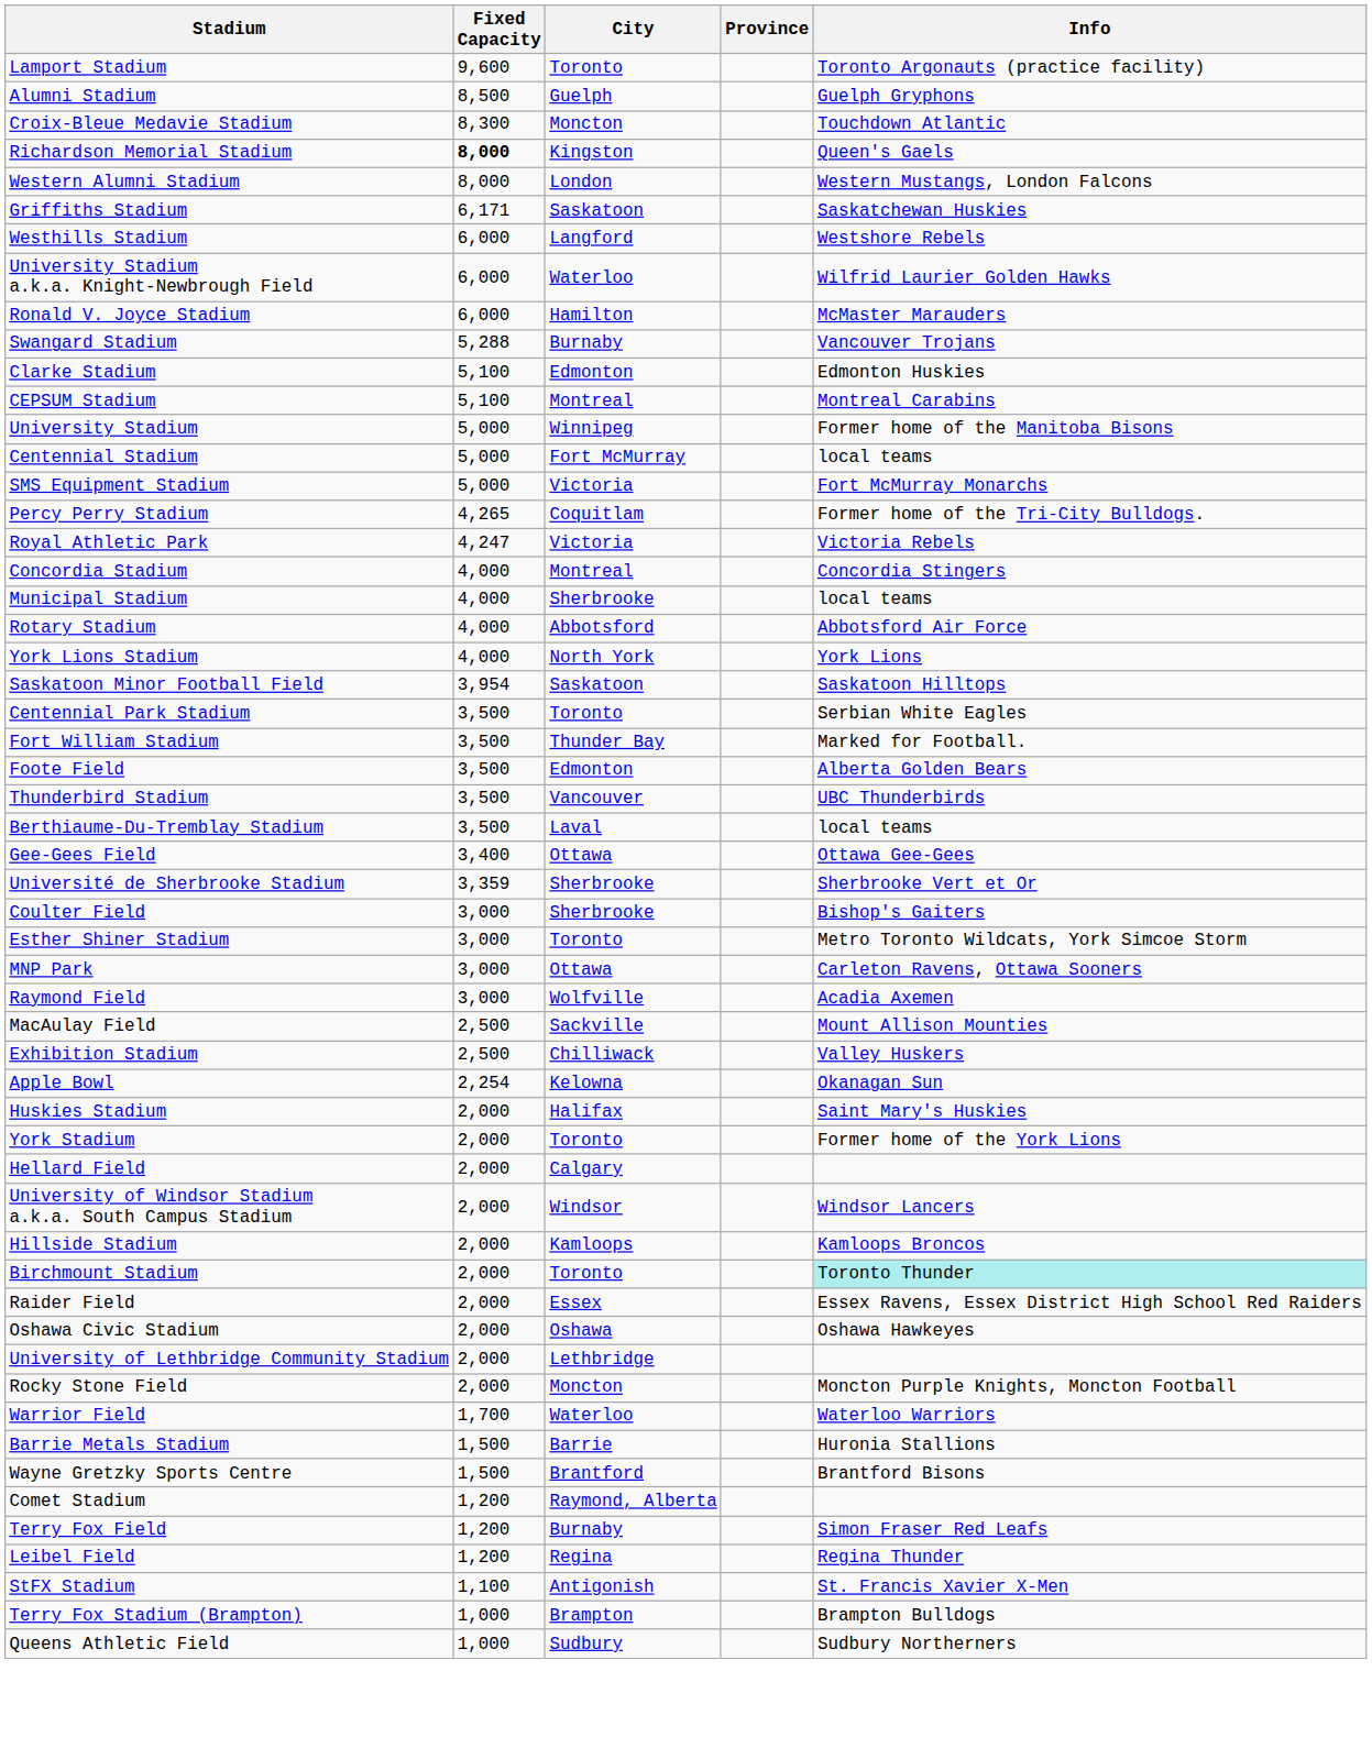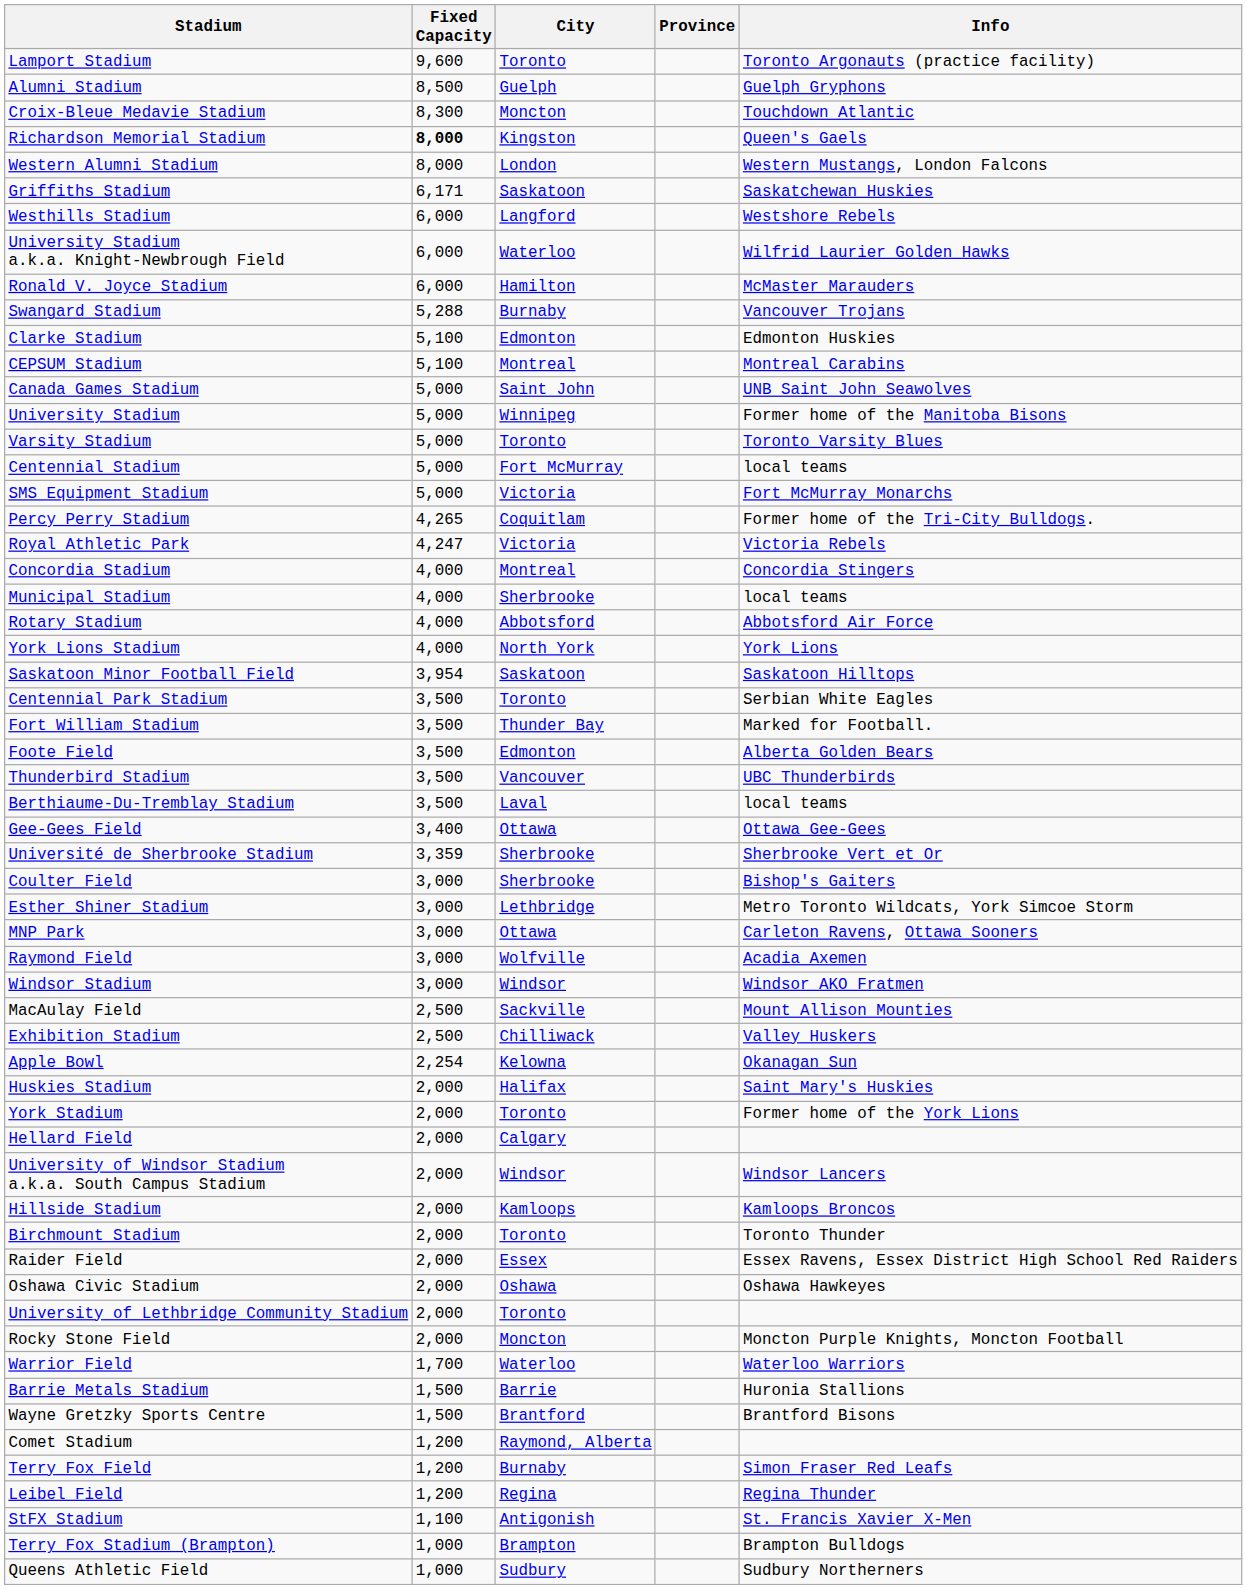 <table class="wikitable sortable">
 <tr>
 <th>Stadium</th>
 <th>Fixed<br>Capacity</th>
 <th>City</th>
 <th>Province</th>
 <th>Info</th>
 </tr>
 <tr>
 <td><a href='#'>Lamport Stadium</a></td>
 <td>9,600</td>
 <td><a href='#'>Toronto</a></td>
 <td></td>
 <td><a href='#'>Toronto Argonauts</a> (practice facility)</td>
 </tr>
 <tr>
 <td><a href='#'>Alumni Stadium</a></td>
 <td>8,500</td>
 <td><a href='#'>Guelph</a></td>
 <td></td>
 <td><a href='#'>Guelph Gryphons</a></td>
 </tr>
 <tr>
 <td><a href='#'>Croix-Bleue Medavie Stadium</a></td>
 <td>8,300</td>
 <td><a href='#'>Moncton</a></td>
 <td></td>
 <td><a href='#'>Touchdown Atlantic</a></td>
 </tr>
 <tr>
 <td><a href='#'>Richardson Memorial Stadium</a></td>
 <td><strong>8,000</strong></td>
 <td><a href='#'>Kingston</a></td>
 <td></td>
 <td><a href='#'>Queen's Gaels</a></td>
 </tr>
 <tr>
 <td><a href='#'>Western Alumni Stadium</a></td>
 <td>8,000</td>
 <td><a href='#'>London</a></td>
 <td></td>
 <td><a href='#'>Western Mustangs</a>, London Falcons</td>
 </tr>
 <tr>
 <td><a href='#'>Griffiths Stadium</a></td>
 <td>6,171 </td>
 <td><a href='#'>Saskatoon</a></td>
 <td></td>
 <td><a href='#'>Saskatchewan Huskies</a></td>
 </tr>
 <tr>
 <td><a href='#'>Westhills Stadium</a></td>
 <td>6,000</td>
 <td><a href='#'>Langford</a></td>
 <td></td>
 <td><a href='#'>Westshore Rebels</a></td>
 </tr>
 <tr>
 <td><a href='#'>University Stadium</a><br>a.k.a. Knight-Newbrough Field</td>
 <td>6,000</td>
 <td><a href='#'>Waterloo</a></td>
 <td></td>
 <td><a href='#'>Wilfrid Laurier Golden Hawks</a></td>
 </tr>
 <tr>
 <td><a href='#'>Ronald V. Joyce Stadium</a></td>
 <td>6,000</td>
 <td><a href='#'>Hamilton</a></td>
 <td></td>
 <td><a href='#'>McMaster Marauders</a></td>
 </tr>
 <tr>
 <td><a href='#'>Swangard Stadium</a></td>
 <td>5,288</td>
 <td><a href='#'>Burnaby</a></td>
 <td></td>
 <td><a href='#'>Vancouver Trojans</a></td>
 </tr>
 <tr>
 <td><a href='#'>Clarke Stadium</a></td>
 <td>5,100</td>
 <td><a href='#'>Edmonton</a></td>
 <td></td>
 <td>Edmonton Huskies</td>
 </tr>
 <tr>
 <td><a href='#'>CEPSUM Stadium</a></td>
 <td>5,100</td>
 <td><a href='#'>Montreal</a></td>
 <td></td>
 <td><a href='#'>Montreal Carabins</a></td>
 </tr>
 <tr>
+<td><a href='#'>Canada Games Stadium</a></td>
+<td>5,000</td>
+<td><a href='#'>Saint John</a></td>
+<td></td>
+<td><a href='#'>UNB Saint John Seawolves</a></td>
+</tr>
+<tr>
 <td><a href='#'>University Stadium</a></td>
 <td>5,000</td>
 <td><a href='#'>Winnipeg</a></td>
 <td></td>
 <td>Former home of the <a href='#'>Manitoba Bisons</a></td>
+</tr>
+<tr>
+<td><a href='#'>Varsity Stadium</a></td>
+<td>5,000</td>
+<td><a href='#'>Toronto</a></td>
+<td></td>
+<td><a href='#'>Toronto Varsity Blues</a></td>
 </tr>
 <tr>
 <td><a href='#'>Centennial Stadium</a></td>
 <td>5,000</td>
 <td><a href='#'>Fort McMurray</a></td>
 <td></td>
 <td>local teams</td>
 </tr>
 <tr>
 <td><a href='#'>SMS Equipment Stadium</a></td>
 <td>5,000</td>
 <td><a href='#'>Victoria</a></td>
 <td></td>
 <td><a href='#'>Fort McMurray Monarchs</a></td>
 </tr>
 <tr>
 <td><a href='#'>Percy Perry Stadium</a></td>
 <td>4,265</td>
 <td><a href='#'>Coquitlam</a></td>
 <td></td>
 <td>Former home of the <a href='#'>Tri-City Bulldogs</a>.</td>
 </tr>
 <tr>
 <td><a href='#'>Royal Athletic Park</a></td>
 <td>4,247</td>
 <td><a href='#'>Victoria</a></td>
 <td></td>
 <td><a href='#'>Victoria Rebels</a></td>
 </tr>
 <tr>
 <td><a href='#'>Concordia Stadium</a></td>
 <td>4,000</td>
 <td><a href='#'>Montreal</a></td>
 <td></td>
 <td><a href='#'>Concordia Stingers</a></td>
 </tr>
 <tr>
 <td><a href='#'>Municipal Stadium</a></td>
 <td>4,000</td>
 <td><a href='#'>Sherbrooke</a></td>
 <td></td>
 <td>local teams</td>
 </tr>
 <tr>
 <td><a href='#'>Rotary Stadium</a></td>
 <td>4,000</td>
 <td><a href='#'>Abbotsford</a></td>
 <td></td>
 <td><a href='#'>Abbotsford Air Force</a></td>
 </tr>
 <tr>
 <td><a href='#'>York Lions Stadium</a></td>
 <td>4,000</td>
 <td><a href='#'>North York</a></td>
 <td></td>
 <td><a href='#'>York Lions</a></td>
 </tr>
 <tr>
 <td><a href='#'>Saskatoon Minor Football Field</a></td>
 <td>3,954</td>
 <td><a href='#'>Saskatoon</a></td>
 <td></td>
 <td><a href='#'>Saskatoon Hilltops</a></td>
 </tr>
 <tr>
 <td><a href='#'>Centennial Park Stadium</a></td>
 <td>3,500</td>
 <td><a href='#'>Toronto</a></td>
 <td></td>
 <td>Serbian White Eagles</td>
 </tr>
 <tr>
 <td><a href='#'>Fort William Stadium</a></td>
 <td>3,500</td>
 <td><a href='#'>Thunder Bay</a></td>
 <td></td>
 <td>Marked for Football.</td>
 </tr>
 <tr>
 <td><a href='#'>Foote Field</a></td>
 <td>3,500</td>
 <td><a href='#'>Edmonton</a></td>
 <td></td>
 <td><a href='#'>Alberta Golden Bears</a></td>
 </tr>
 <tr>
 <td><a href='#'>Thunderbird Stadium</a></td>
 <td>3,500</td>
 <td><a href='#'>Vancouver</a></td>
 <td></td>
 <td><a href='#'>UBC Thunderbirds</a></td>
 </tr>
 <tr>
 <td><a href='#'>Berthiaume-Du-Tremblay Stadium</a></td>
 <td>3,500</td>
 <td><a href='#'>Laval</a></td>
 <td></td>
 <td>local teams</td>
 </tr>
 <tr>
 <td><a href='#'>Gee-Gees Field</a></td>
 <td>3,400</td>
 <td><a href='#'>Ottawa</a></td>
 <td></td>
 <td><a href='#'>Ottawa Gee-Gees</a></td>
 </tr>
 <tr>
 <td><a href='#'>Université de Sherbrooke Stadium</a></td>
 <td>3,359</td>
 <td><a href='#'>Sherbrooke</a></td>
 <td></td>
 <td><a href='#'>Sherbrooke Vert et Or</a></td>
 </tr>
 <tr>
 <td><a href='#'>Coulter Field</a></td>
 <td>3,000</td>
 <td><a href='#'>Sherbrooke</a></td>
 <td></td>
 <td><a href='#'>Bishop's Gaiters</a></td>
 </tr>
 <tr>
 <td><a href='#'>Esther Shiner Stadium</a></td>
 <td>3,000</td>
-<td><a href='#'>Toronto</a></td>
+<td><a href='#'>Lethbridge</a></td>
 <td></td>
 <td>Metro Toronto Wildcats, York Simcoe Storm</td>
 </tr>
 <tr>
 <td><a href='#'>MNP Park</a></td>
 <td>3,000</td>
 <td><a href='#'>Ottawa</a></td>
 <td></td>
 <td><a href='#'>Carleton Ravens</a>, <a href='#'>Ottawa Sooners</a></td>
 </tr>
 <tr>
 <td><a href='#'>Raymond Field</a></td>
 <td>3,000</td>
 <td><a href='#'>Wolfville</a></td>
 <td></td>
 <td><a href='#'>Acadia Axemen</a></td>
+</tr>
+<tr>
+<td><a href='#'>Windsor Stadium</a></td>
+<td>3,000</td>
+<td><a href='#'>Windsor</a></td>
+<td></td>
+<td><a href='#'>Windsor AKO Fratmen</a></td>
 </tr>
 <tr>
 <td>MacAulay Field</td>
 <td>2,500</td>
 <td><a href='#'>Sackville</a></td>
 <td></td>
 <td><a href='#'>Mount Allison Mounties</a></td>
 </tr>
 <tr>
 <td><a href='#'>Exhibition Stadium</a></td>
 <td>2,500</td>
 <td><a href='#'>Chilliwack</a></td>
 <td></td>
 <td><a href='#'>Valley Huskers</a></td>
 </tr>
 <tr>
 <td><a href='#'>Apple Bowl</a></td>
 <td>2,254</td>
 <td><a href='#'>Kelowna</a></td>
 <td></td>
 <td><a href='#'>Okanagan Sun</a></td>
 </tr>
 <tr>
 <td><a href='#'>Huskies Stadium</a></td>
 <td>2,000 </td>
 <td><a href='#'>Halifax</a></td>
 <td></td>
 <td><a href='#'>Saint Mary's Huskies</a></td>
 </tr>
 <tr>
 <td><a href='#'>York Stadium</a></td>
 <td>2,000</td>
 <td><a href='#'>Toronto</a></td>
 <td></td>
 <td>Former home of the <a href='#'>York Lions</a></td>
 </tr>
 <tr>
 <td><a href='#'>Hellard Field</a></td>
 <td>2,000</td>
 <td><a href='#'>Calgary</a></td>
 <td></td>
 <td></td>
 </tr>
 <tr>
 <td><a href='#'>University of Windsor Stadium</a><br>a.k.a. South Campus Stadium</td>
 <td>2,000</td>
 <td><a href='#'>Windsor</a></td>
 <td></td>
 <td><a href='#'>Windsor Lancers</a></td>
 </tr>
 <tr>
 <td><a href='#'>Hillside Stadium</a></td>
 <td>2,000</td>
 <td><a href='#'>Kamloops</a></td>
 <td></td>
 <td><a href='#'>Kamloops Broncos</a></td>
 </tr>
 <tr>
 <td><a href='#'>Birchmount Stadium</a></td>
 <td>2,000</td>
 <td><a href='#'>Toronto</a></td>
 <td></td>
-<td style="background: paleturquoise;">Toronto Thunder</td>
+<td>Toronto Thunder</td>
 </tr>
 <tr>
 <td>Raider Field</td>
 <td>2,000</td>
 <td><a href='#'>Essex</a></td>
 <td></td>
 <td>Essex Ravens, Essex District High School Red Raiders</td>
 </tr>
 <tr>
 <td>Oshawa Civic Stadium</td>
 <td>2,000</td>
 <td><a href='#'>Oshawa</a></td>
 <td></td>
 <td>Oshawa Hawkeyes</td>
 </tr>
 <tr>
 <td><a href='#'>University of Lethbridge Community Stadium</a></td>
 <td>2,000</td>
-<td><a href='#'>Lethbridge</a></td>
+<td><a href='#'>Toronto</a></td>
 <td></td>
 <td></td>
 </tr>
 <tr>
 <td>Rocky Stone Field</td>
 <td>2,000</td>
 <td><a href='#'>Moncton</a></td>
 <td></td>
 <td>Moncton Purple Knights, Moncton Football</td>
 </tr>
 <tr>
 <td><a href='#'>Warrior Field</a></td>
 <td>1,700</td>
 <td><a href='#'>Waterloo</a></td>
 <td></td>
 <td><a href='#'>Waterloo Warriors</a></td>
 </tr>
 <tr>
 <td><a href='#'>Barrie Metals Stadium</a></td>
 <td>1,500</td>
 <td><a href='#'>Barrie</a></td>
 <td></td>
 <td>Huronia Stallions</td>
 </tr>
 <tr>
 <td>Wayne Gretzky Sports Centre</td>
 <td>1,500</td>
 <td><a href='#'>Brantford</a></td>
 <td></td>
 <td>Brantford Bisons</td>
 </tr>
 <tr>
 <td>Comet Stadium</td>
 <td>1,200</td>
 <td><a href='#'>Raymond, Alberta</a></td>
 <td></td>
 <td></td>
 </tr>
 <tr>
 <td><a href='#'>Terry Fox Field</a></td>
 <td>1,200</td>
 <td><a href='#'>Burnaby</a></td>
 <td></td>
 <td><a href='#'>Simon Fraser Red Leafs</a></td>
 </tr>
 <tr>
 <td><a href='#'>Leibel Field</a></td>
 <td>1,200</td>
 <td><a href='#'>Regina</a></td>
 <td></td>
 <td><a href='#'>Regina Thunder</a></td>
 </tr>
 <tr>
 <td><a href='#'>StFX Stadium</a></td>
 <td>1,100</td>
 <td><a href='#'>Antigonish</a></td>
 <td></td>
 <td><a href='#'>St. Francis Xavier X-Men</a></td>
 </tr>
 <tr>
 <td><a href='#'>Terry Fox Stadium (Brampton)</a></td>
 <td>1,000</td>
 <td><a href='#'>Brampton</a></td>
 <td></td>
 <td>Brampton Bulldogs</td>
 </tr>
 <tr>
 <td>Queens Athletic Field</td>
 <td>1,000</td>
 <td><a href='#'>Sudbury</a></td>
 <td></td>
 <td>Sudbury Northerners</td>
 </tr>
 </table>
